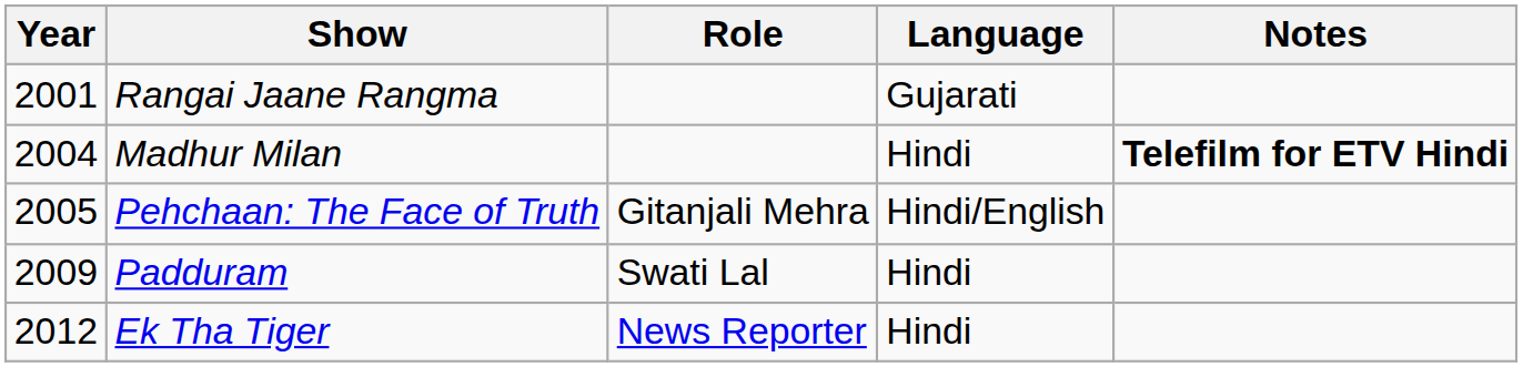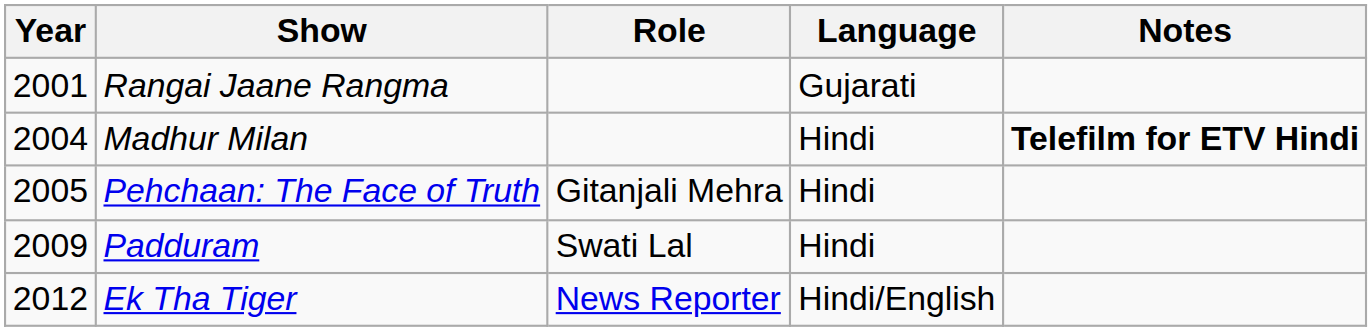 <table class="wikitable sortable plainrowheaders" style="font-size:100%">
 <tr style="text-align:center;">
 <th scope="column">Year</th>
 <th scope="col">Show</th>
 <th scope="col">Role</th>
 <th scope="col">Language</th>
 <th class="unsortable" scope="col">Notes</th>
 </tr>
 <tr>
 <td>2001</td>
 <td><em>Rangai Jaane Rangma</em></td>
 <td></td>
 <td>Gujarati</td>
 <td></td>
 </tr>
 <tr>
 <td>2004</td>
 <td><em>Madhur Milan</em></td>
 <td></td>
 <td>Hindi</td>
 <td><strong>Telefilm for ETV Hindi</strong></td>
 </tr>
 <tr>
 <td>2005</td>
 <td><em><a href='#'>Pehchaan: The Face of Truth</a></em></td>
 <td>Gitanjali Mehra</td>
-<td>Hindi/English</td>
+<td>Hindi</td>
 <td></td>
 </tr>
 <tr>
 <td>2009</td>
 <td><em><a href='#'>Padduram</a></em></td>
 <td>Swati Lal</td>
 <td>Hindi</td>
 <td></td>
 </tr>
 <tr>
 <td>2012</td>
 <td><em><a href='#'>Ek Tha Tiger</a></em></td>
 <td><a href='#'>News Reporter</a></td>
-<td>Hindi</td>
+<td>Hindi/English</td>
 <td></td>
 </tr>
 </table>
